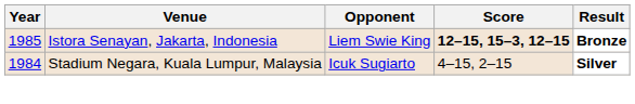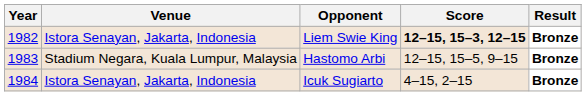 <table class="sortable wikitable" style="font-size: 90%;">
 <tr>
 <th>Year</th>
 <th>Venue</th>
 <th>Opponent</th>
 <th>Score</th>
 <th>Result</th>
 </tr>
 <tr style="background:#F3E6D7">
-<td align="center"><a href='#'>1985</a></td>
+<td align="center"><a href='#'>1982</a></td>
 <td align="left"><a href='#'>Istora Senayan</a>, <a href='#'>Jakarta</a>, <a href='#'>Indonesia</a></td>
 <td align="left"> <a href='#'>Liem Swie King</a></td>
 <td align="left"><strong>12–15, 15–3, 12–15</strong></td>
 <td style="text-align:left; background:white"> <strong>Bronze</strong></td>
 </tr>
 <tr style="background:#F3E6D7">
+<td align="center"><a href='#'>1983</a></td>
+<td align="left">Stadium Negara, Kuala Lumpur, Malaysia</td>
+<td align="left"> <a href='#'>Hastomo Arbi</a></td>
+<td align="left">12–15, 15–5, 9–15</td>
+<td style="text-align:left; background:white"> <strong>Bronze</strong></td>
+</tr>
+<tr style="background:#F3E6D7">
 <td align="center"><a href='#'>1984</a></td>
-<td align="left">Stadium Negara, Kuala Lumpur, Malaysia</td>
+<td align="left"><a href='#'>Istora Senayan</a>, <a href='#'>Jakarta</a>, <a href='#'>Indonesia</a></td>
 <td align="left"> <a href='#'>Icuk Sugiarto</a></td>
 <td align="left">4–15, 2–15</td>
-<td style="text-align:left; background:white"> <strong>Silver</strong></td>
+<td style="text-align:left; background:white"> <strong>Bronze</strong></td>
 </tr>
 </table>
